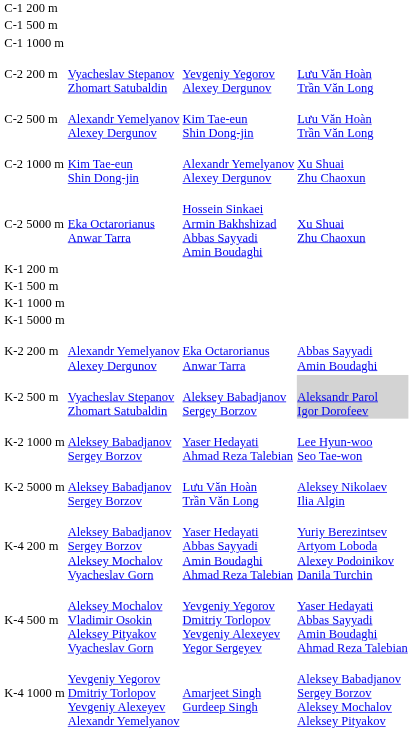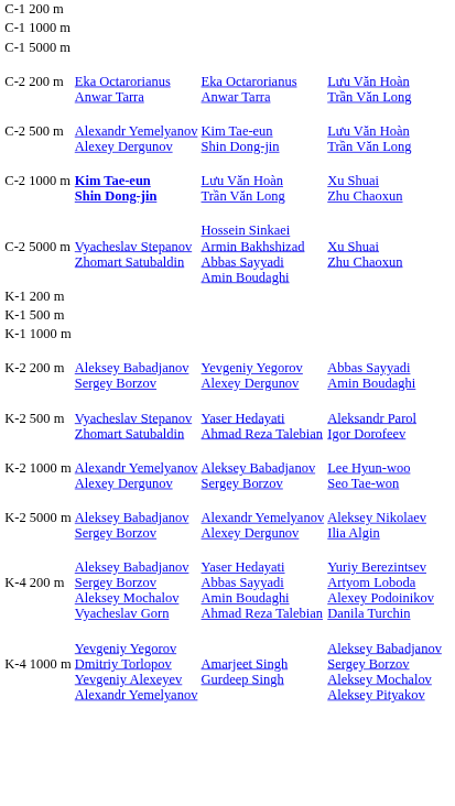 <table>
 <tr>
 <td>C-1 200 m</td>
-<td></td>
-<td></td>
-<td></td>
-</tr>
-<tr>
-<td>C-1 500 m</td>
 <td></td>
 <td></td>
 <td></td>
 </tr>
 <tr>
 <td>C-1 1000 m</td>
 <td></td>
 <td></td>
 <td></td>
 </tr>
 <tr>
+<td>C-1 5000 m</td>
+<td></td>
+<td></td>
+<td></td>
+</tr>
+<tr>
 <td>C-2 200 m</td>
-<td><br><a href='#'>Vyacheslav Stepanov</a><br><a href='#'>Zhomart Satubaldin</a></td>
-<td><br><a href='#'>Yevgeniy Yegorov</a><br><a href='#'>Alexey Dergunov</a></td>
+<td><br><a href='#'>Eka Octarorianus</a><br><a href='#'>Anwar Tarra</a></td>
+<td><br><a href='#'>Eka Octarorianus</a><br><a href='#'>Anwar Tarra</a></td>
 <td><br><a href='#'>Lưu Văn Hoàn</a><br><a href='#'>Trần Văn Long</a></td>
 </tr>
 <tr>
 <td>C-2 500 m</td>
 <td><br><a href='#'>Alexandr Yemelyanov</a><br><a href='#'>Alexey Dergunov</a></td>
 <td><br><a href='#'>Kim Tae-eun</a><br><a href='#'>Shin Dong-jin</a></td>
 <td><br><a href='#'>Lưu Văn Hoàn</a><br><a href='#'>Trần Văn Long</a></td>
 </tr>
 <tr>
 <td>C-2 1000 m</td>
-<td><br><a href='#'>Kim Tae-eun</a><br><a href='#'>Shin Dong-jin</a></td>
-<td><br><a href='#'>Alexandr Yemelyanov</a><br><a href='#'>Alexey Dergunov</a></td>
+<td><strong><br><a href='#'>Kim Tae-eun</a><br><a href='#'>Shin Dong-jin</a></strong></td>
+<td><br><a href='#'>Lưu Văn Hoàn</a><br><a href='#'>Trần Văn Long</a></td>
 <td><br><a href='#'>Xu Shuai</a><br><a href='#'>Zhu Chaoxun</a></td>
 </tr>
 <tr>
 <td>C-2 5000 m</td>
-<td><br><a href='#'>Eka Octarorianus</a><br><a href='#'>Anwar Tarra</a></td>
+<td><br><a href='#'>Vyacheslav Stepanov</a><br><a href='#'>Zhomart Satubaldin</a></td>
 <td><br><a href='#'>Hossein Sinkaei</a><br><a href='#'>Armin Bakhshizad</a><br><a href='#'>Abbas Sayyadi</a><br><a href='#'>Amin Boudaghi</a></td>
 <td><br><a href='#'>Xu Shuai</a><br><a href='#'>Zhu Chaoxun</a></td>
 </tr>
 <tr>
 <td>K-1 200 m</td>
 <td></td>
 <td></td>
 <td></td>
 </tr>
 <tr>
 <td>K-1 500 m</td>
 <td></td>
 <td></td>
 <td></td>
 </tr>
 <tr>
 <td>K-1 1000 m</td>
 <td></td>
 <td></td>
 <td></td>
 </tr>
 <tr>
-<td>K-1 5000 m</td>
-<td></td>
-<td></td>
-<td></td>
-</tr>
-<tr>
 <td>K-2 200 m</td>
-<td><br><a href='#'>Alexandr Yemelyanov</a><br><a href='#'>Alexey Dergunov</a></td>
-<td><br><a href='#'>Eka Octarorianus</a><br><a href='#'>Anwar Tarra</a></td>
+<td><br><a href='#'>Aleksey Babadjanov</a><br><a href='#'>Sergey Borzov</a></td>
+<td><br><a href='#'>Yevgeniy Yegorov</a><br><a href='#'>Alexey Dergunov</a></td>
 <td><br><a href='#'>Abbas Sayyadi</a><br><a href='#'>Amin Boudaghi</a></td>
 </tr>
 <tr>
 <td>K-2 500 m</td>
 <td><br><a href='#'>Vyacheslav Stepanov</a><br><a href='#'>Zhomart Satubaldin</a></td>
-<td><br><a href='#'>Aleksey Babadjanov</a><br><a href='#'>Sergey Borzov</a></td>
-<td style="background: lightgrey;"><br><a href='#'>Aleksandr Parol</a><br><a href='#'>Igor Dorofeev</a></td>
+<td><br><a href='#'>Yaser Hedayati</a><br><a href='#'>Ahmad Reza Talebian</a></td>
+<td><br><a href='#'>Aleksandr Parol</a><br><a href='#'>Igor Dorofeev</a></td>
 </tr>
 <tr>
 <td>K-2 1000 m</td>
+<td><br><a href='#'>Alexandr Yemelyanov</a><br><a href='#'>Alexey Dergunov</a></td>
 <td><br><a href='#'>Aleksey Babadjanov</a><br><a href='#'>Sergey Borzov</a></td>
-<td><br><a href='#'>Yaser Hedayati</a><br><a href='#'>Ahmad Reza Talebian</a></td>
 <td><br><a href='#'>Lee Hyun-woo</a><br><a href='#'>Seo Tae-won</a></td>
 </tr>
 <tr>
 <td>K-2 5000 m</td>
 <td><br><a href='#'>Aleksey Babadjanov</a><br><a href='#'>Sergey Borzov</a></td>
-<td><br><a href='#'>Lưu Văn Hoàn</a><br><a href='#'>Trần Văn Long</a></td>
+<td><br><a href='#'>Alexandr Yemelyanov</a><br><a href='#'>Alexey Dergunov</a></td>
 <td><br><a href='#'>Aleksey Nikolaev</a><br><a href='#'>Ilia Algin</a></td>
 </tr>
 <tr>
 <td>K-4 200 m</td>
 <td><br><a href='#'>Aleksey Babadjanov</a><br><a href='#'>Sergey Borzov</a><br><a href='#'>Aleksey Mochalov</a><br><a href='#'>Vyacheslav Gorn</a></td>
 <td><br><a href='#'>Yaser Hedayati</a><br><a href='#'>Abbas Sayyadi</a><br><a href='#'>Amin Boudaghi</a><br><a href='#'>Ahmad Reza Talebian</a></td>
 <td><br><a href='#'>Yuriy Berezintsev</a><br><a href='#'>Artyom Loboda</a><br><a href='#'>Alexey Podoinikov</a><br><a href='#'>Danila Turchin</a></td>
 </tr>
 <tr>
-<td>K-4 500 m</td>
-<td><br><a href='#'>Aleksey Mochalov</a><br><a href='#'>Vladimir Osokin</a><br><a href='#'>Aleksey Pityakov</a><br><a href='#'>Vyacheslav Gorn</a></td>
-<td><br><a href='#'>Yevgeniy Yegorov</a><br><a href='#'>Dmitriy Torlopov</a><br><a href='#'>Yevgeniy Alexeyev</a><br><a href='#'>Yegor Sergeyev</a></td>
-<td><br><a href='#'>Yaser Hedayati</a><br><a href='#'>Abbas Sayyadi</a><br><a href='#'>Amin Boudaghi</a><br><a href='#'>Ahmad Reza Talebian</a></td>
-</tr>
-<tr>
 <td>K-4 1000 m</td>
 <td><br><a href='#'>Yevgeniy Yegorov</a><br><a href='#'>Dmitriy Torlopov</a><br><a href='#'>Yevgeniy Alexeyev</a><br><a href='#'>Alexandr Yemelyanov</a></td>
 <td><br><a href='#'>Amarjeet Singh</a><br><a href='#'>Gurdeep Singh</a></td>
 <td><br><a href='#'>Aleksey Babadjanov</a><br><a href='#'>Sergey Borzov</a><br><a href='#'>Aleksey Mochalov</a><br><a href='#'>Aleksey Pityakov</a></td>
 </tr>
 </table>
